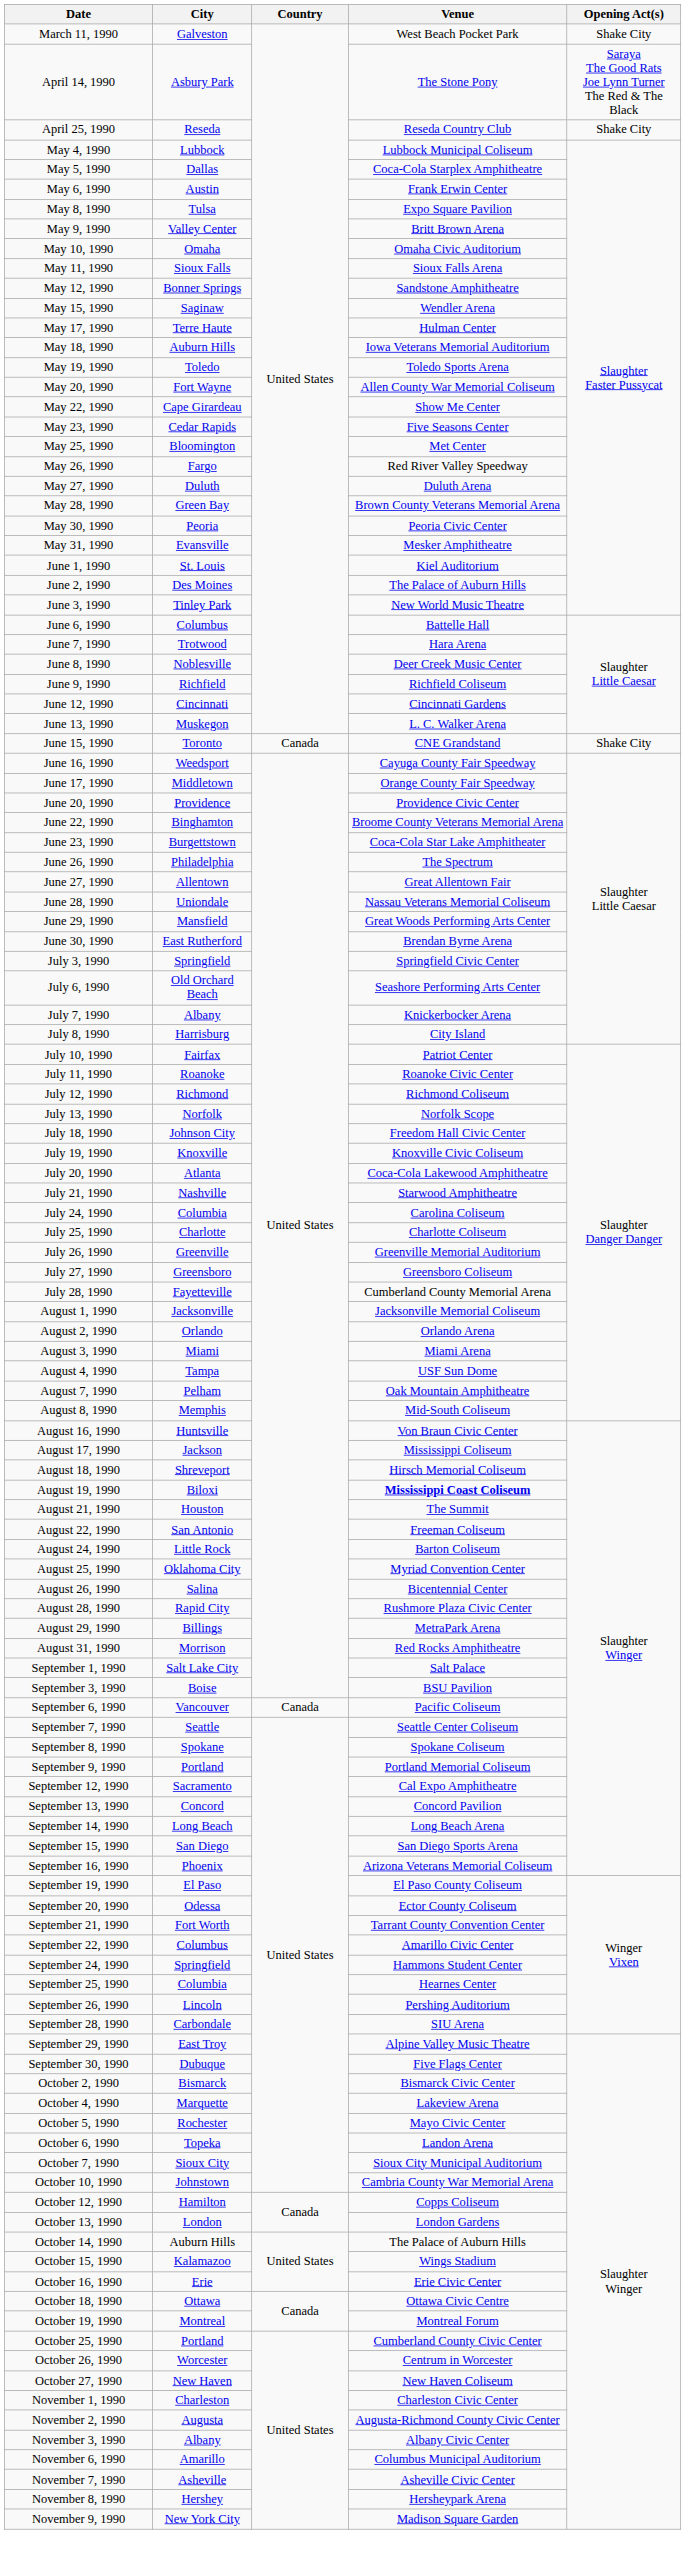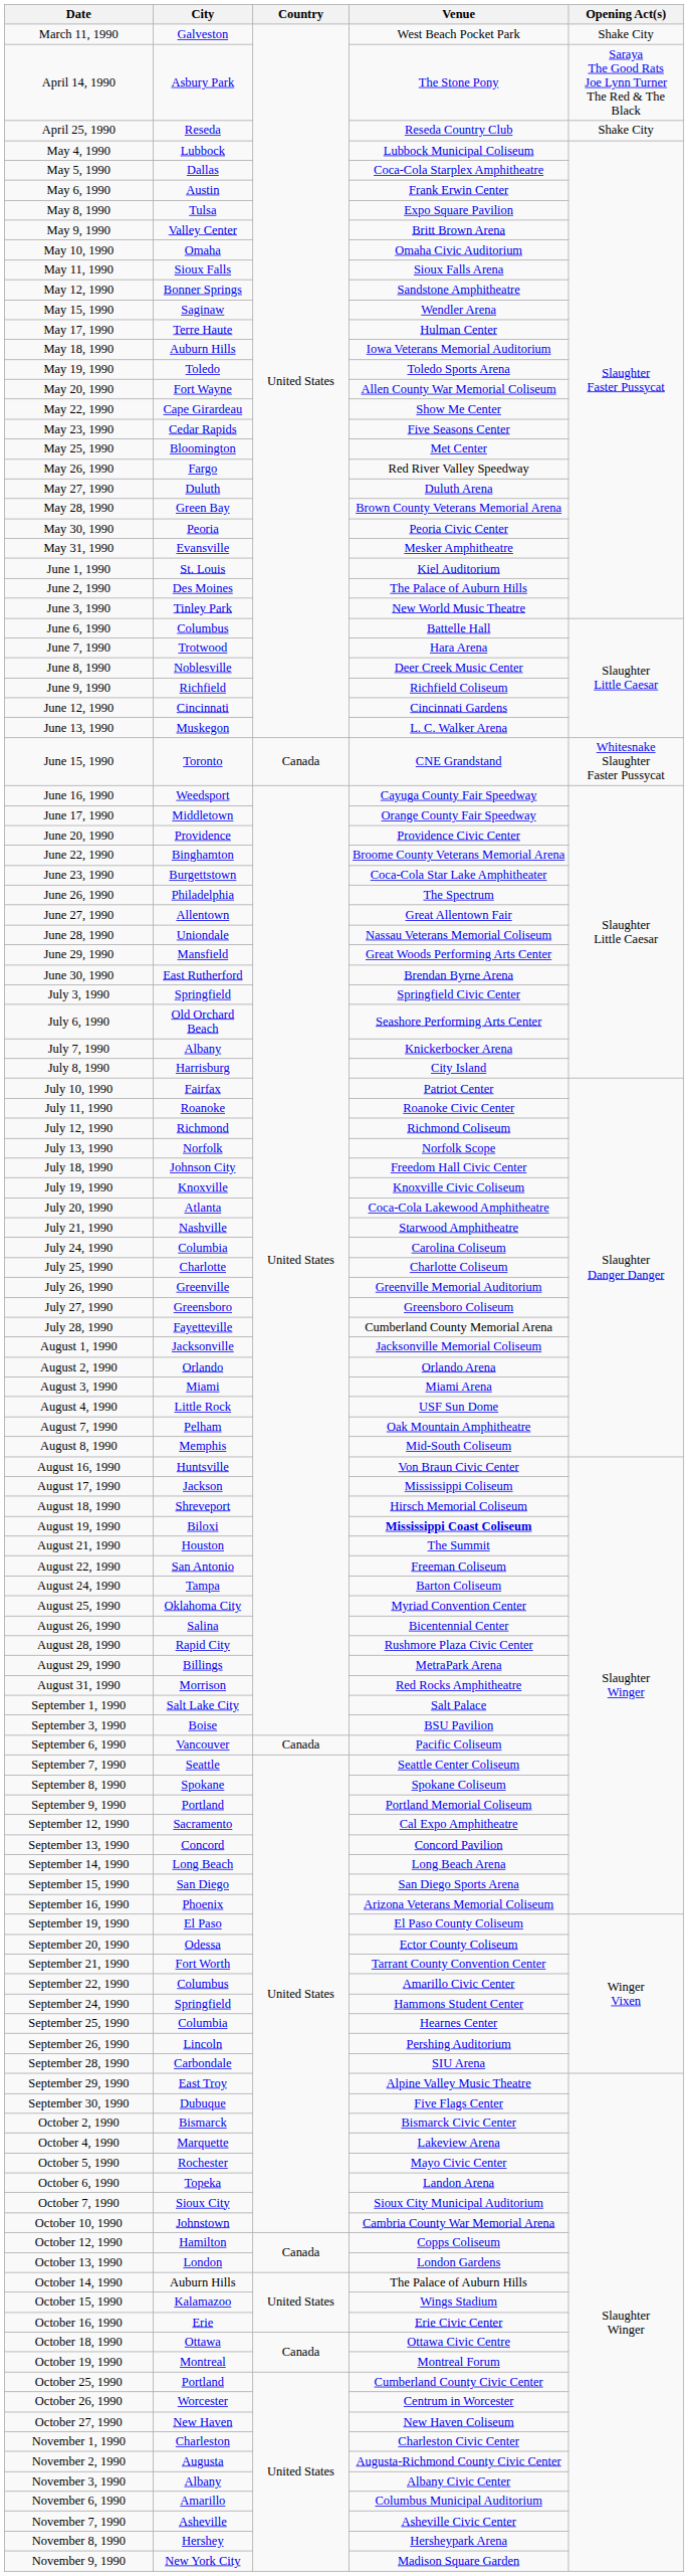 <table class="wikitable" style="text-align:center;">
 <tr>
 <th width="200">Date</th>
 <th width="125">City</th>
 <th width="125">Country</th>
 <th width="300">Venue</th>
 <th width="150">Opening Act(s)</th>
 </tr>
 <tr>
 <td>March 11, 1990</td>
 <td><a href='#'>Galveston</a></td>
 <td rowspan="33">United States</td>
 <td>West Beach Pocket Park</td>
 <td>Shake City</td>
 </tr>
 <tr>
 <td>April 14, 1990</td>
 <td><a href='#'>Asbury Park</a></td>
 <td><a href='#'>The Stone Pony</a></td>
 <td><a href='#'>Saraya</a><br><a href='#'>The Good Rats</a><br><a href='#'>Joe Lynn Turner</a><br>The Red & The Black</td>
 </tr>
 <tr>
 <td>April 25, 1990</td>
 <td><a href='#'>Reseda</a></td>
 <td><a href='#'>Reseda Country Club</a></td>
 <td>Shake City</td>
 </tr>
 <tr>
 <td>May 4, 1990</td>
 <td><a href='#'>Lubbock</a></td>
 <td><a href='#'>Lubbock Municipal Coliseum</a></td>
 <td rowspan="24"><a href='#'>Slaughter</a><br><a href='#'>Faster Pussycat</a></td>
 </tr>
 <tr>
 <td>May 5, 1990</td>
 <td><a href='#'>Dallas</a></td>
 <td><a href='#'>Coca-Cola Starplex Amphitheatre</a></td>
 </tr>
 <tr>
 <td>May 6, 1990</td>
 <td><a href='#'>Austin</a></td>
 <td><a href='#'>Frank Erwin Center</a></td>
 </tr>
 <tr>
 <td>May 8, 1990</td>
 <td><a href='#'>Tulsa</a></td>
 <td><a href='#'>Expo Square Pavilion</a></td>
 </tr>
 <tr>
 <td>May 9, 1990</td>
 <td><a href='#'>Valley Center</a></td>
 <td><a href='#'>Britt Brown Arena</a></td>
 </tr>
 <tr>
 <td>May 10, 1990</td>
 <td><a href='#'>Omaha</a></td>
 <td><a href='#'>Omaha Civic Auditorium</a></td>
 </tr>
 <tr>
 <td>May 11, 1990</td>
 <td><a href='#'>Sioux Falls</a></td>
 <td><a href='#'>Sioux Falls Arena</a></td>
 </tr>
 <tr>
 <td>May 12, 1990</td>
 <td><a href='#'>Bonner Springs</a></td>
 <td><a href='#'>Sandstone Amphitheatre</a></td>
 </tr>
 <tr>
 <td>May 15, 1990</td>
 <td><a href='#'>Saginaw</a></td>
 <td><a href='#'>Wendler Arena</a></td>
 </tr>
 <tr>
 <td>May 17, 1990</td>
 <td><a href='#'>Terre Haute</a></td>
 <td><a href='#'>Hulman Center</a></td>
 </tr>
 <tr>
 <td>May 18, 1990</td>
 <td><a href='#'>Auburn Hills</a></td>
 <td><a href='#'>Iowa Veterans Memorial Auditorium</a></td>
 </tr>
 <tr>
 <td>May 19, 1990</td>
 <td><a href='#'>Toledo</a></td>
 <td><a href='#'>Toledo Sports Arena</a></td>
 </tr>
 <tr>
 <td>May 20, 1990</td>
 <td><a href='#'>Fort Wayne</a></td>
 <td><a href='#'>Allen County War Memorial Coliseum</a></td>
 </tr>
 <tr>
 <td>May 22, 1990</td>
 <td><a href='#'>Cape Girardeau</a></td>
 <td><a href='#'>Show Me Center</a></td>
 </tr>
 <tr>
 <td>May 23, 1990</td>
 <td><a href='#'>Cedar Rapids</a></td>
 <td><a href='#'>Five Seasons Center</a></td>
 </tr>
 <tr>
 <td>May 25, 1990</td>
 <td><a href='#'>Bloomington</a></td>
 <td><a href='#'>Met Center</a></td>
 </tr>
 <tr>
 <td>May 26, 1990</td>
 <td><a href='#'>Fargo</a></td>
 <td>Red River Valley Speedway</td>
 </tr>
 <tr>
 <td>May 27, 1990</td>
 <td><a href='#'>Duluth</a></td>
 <td><a href='#'>Duluth Arena</a></td>
 </tr>
 <tr>
 <td>May 28, 1990</td>
 <td><a href='#'>Green Bay</a></td>
 <td><a href='#'>Brown County Veterans Memorial Arena</a></td>
 </tr>
 <tr>
 <td>May 30, 1990</td>
 <td><a href='#'>Peoria</a></td>
 <td><a href='#'>Peoria Civic Center</a></td>
 </tr>
 <tr>
 <td>May 31, 1990</td>
 <td><a href='#'>Evansville</a></td>
 <td><a href='#'>Mesker Amphitheatre</a></td>
 </tr>
 <tr>
 <td>June 1, 1990</td>
 <td><a href='#'>St. Louis</a></td>
 <td><a href='#'>Kiel Auditorium</a></td>
 </tr>
 <tr>
 <td>June 2, 1990</td>
 <td><a href='#'>Des Moines</a></td>
 <td><a href='#'>The Palace of Auburn Hills</a></td>
 </tr>
 <tr>
 <td>June 3, 1990</td>
 <td><a href='#'>Tinley Park</a></td>
 <td><a href='#'>New World Music Theatre</a></td>
 </tr>
 <tr>
 <td>June 6, 1990</td>
 <td><a href='#'>Columbus</a></td>
 <td><a href='#'>Battelle Hall</a></td>
 <td rowspan="6">Slaughter<br><a href='#'>Little Caesar</a></td>
 </tr>
 <tr>
 <td>June 7, 1990</td>
 <td><a href='#'>Trotwood</a></td>
 <td><a href='#'>Hara Arena</a></td>
 </tr>
 <tr>
 <td>June 8, 1990</td>
 <td><a href='#'>Noblesville</a></td>
 <td><a href='#'>Deer Creek Music Center</a></td>
 </tr>
 <tr>
 <td>June 9, 1990</td>
 <td><a href='#'>Richfield</a></td>
 <td><a href='#'>Richfield Coliseum</a></td>
 </tr>
 <tr>
 <td>June 12, 1990</td>
 <td><a href='#'>Cincinnati</a></td>
 <td><a href='#'>Cincinnati Gardens</a></td>
 </tr>
 <tr>
 <td>June 13, 1990</td>
 <td><a href='#'>Muskegon</a></td>
 <td><a href='#'>L. C. Walker Arena</a></td>
 </tr>
 <tr>
 <td>June 15, 1990</td>
 <td><a href='#'>Toronto</a></td>
 <td>Canada</td>
 <td><a href='#'>CNE Grandstand</a></td>
-<td>Shake City</td>
+<td><a href='#'>Whitesnake</a><br>Slaughter<br>Faster Pussycat</td>
 </tr>
 <tr>
 <td>June 16, 1990</td>
 <td><a href='#'>Weedsport</a></td>
 <td rowspan="47">United States</td>
 <td><a href='#'>Cayuga County Fair Speedway</a></td>
 <td rowspan="14">Slaughter<br>Little Caesar</td>
 </tr>
 <tr>
 <td>June 17, 1990</td>
 <td><a href='#'>Middletown</a></td>
 <td><a href='#'>Orange County Fair Speedway</a></td>
 </tr>
 <tr>
 <td>June 20, 1990</td>
 <td><a href='#'>Providence</a></td>
 <td><a href='#'>Providence Civic Center</a></td>
 </tr>
 <tr>
 <td>June 22, 1990</td>
 <td><a href='#'>Binghamton</a></td>
 <td><a href='#'>Broome County Veterans Memorial Arena</a></td>
 </tr>
 <tr>
 <td>June 23, 1990</td>
 <td><a href='#'>Burgettstown</a></td>
 <td><a href='#'>Coca-Cola Star Lake Amphitheater</a></td>
 </tr>
 <tr>
 <td>June 26, 1990</td>
 <td><a href='#'>Philadelphia</a></td>
 <td><a href='#'>The Spectrum</a></td>
 </tr>
 <tr>
 <td>June 27, 1990</td>
 <td><a href='#'>Allentown</a></td>
 <td><a href='#'>Great Allentown Fair</a></td>
 </tr>
 <tr>
 <td>June 28, 1990</td>
 <td><a href='#'>Uniondale</a></td>
 <td><a href='#'>Nassau Veterans Memorial Coliseum</a></td>
 </tr>
 <tr>
 <td>June 29, 1990</td>
 <td><a href='#'>Mansfield</a></td>
 <td><a href='#'>Great Woods Performing Arts Center</a></td>
 </tr>
 <tr>
 <td>June 30, 1990</td>
 <td><a href='#'>East Rutherford</a></td>
 <td><a href='#'>Brendan Byrne Arena</a></td>
 </tr>
 <tr>
 <td>July 3, 1990</td>
 <td><a href='#'>Springfield</a></td>
 <td><a href='#'>Springfield Civic Center</a></td>
 </tr>
 <tr>
 <td>July 6, 1990</td>
 <td><a href='#'>Old Orchard Beach</a></td>
 <td><a href='#'>Seashore Performing Arts Center</a></td>
 </tr>
 <tr>
 <td>July 7, 1990</td>
 <td><a href='#'>Albany</a></td>
 <td><a href='#'>Knickerbocker Arena</a></td>
 </tr>
 <tr>
 <td>July 8, 1990</td>
 <td><a href='#'>Harrisburg</a></td>
 <td><a href='#'>City Island</a></td>
 </tr>
 <tr>
 <td>July 10, 1990</td>
 <td><a href='#'>Fairfax</a></td>
 <td><a href='#'>Patriot Center</a></td>
 <td rowspan="19">Slaughter<br><a href='#'>Danger Danger</a></td>
 </tr>
 <tr>
 <td>July 11, 1990</td>
 <td><a href='#'>Roanoke</a></td>
 <td><a href='#'>Roanoke Civic Center</a></td>
 </tr>
 <tr>
 <td>July 12, 1990</td>
 <td><a href='#'>Richmond</a></td>
 <td><a href='#'>Richmond Coliseum</a></td>
 </tr>
 <tr>
 <td>July 13, 1990</td>
 <td><a href='#'>Norfolk</a></td>
 <td><a href='#'>Norfolk Scope</a></td>
 </tr>
 <tr>
 <td>July 18, 1990</td>
 <td><a href='#'>Johnson City</a></td>
 <td><a href='#'>Freedom Hall Civic Center</a></td>
 </tr>
 <tr>
 <td>July 19, 1990</td>
 <td><a href='#'>Knoxville</a></td>
 <td><a href='#'>Knoxville Civic Coliseum</a></td>
 </tr>
 <tr>
 <td>July 20, 1990</td>
 <td><a href='#'>Atlanta</a></td>
 <td><a href='#'>Coca-Cola Lakewood Amphitheatre</a></td>
 </tr>
 <tr>
 <td>July 21, 1990</td>
 <td><a href='#'>Nashville</a></td>
 <td><a href='#'>Starwood Amphitheatre</a></td>
 </tr>
 <tr>
 <td>July 24, 1990</td>
 <td><a href='#'>Columbia</a></td>
 <td><a href='#'>Carolina Coliseum</a></td>
 </tr>
 <tr>
 <td>July 25, 1990</td>
 <td><a href='#'>Charlotte</a></td>
 <td><a href='#'>Charlotte Coliseum</a></td>
 </tr>
 <tr>
 <td>July 26, 1990</td>
 <td><a href='#'>Greenville</a></td>
 <td><a href='#'>Greenville Memorial Auditorium</a></td>
 </tr>
 <tr>
 <td>July 27, 1990</td>
 <td><a href='#'>Greensboro</a></td>
 <td><a href='#'>Greensboro Coliseum</a></td>
 </tr>
 <tr>
 <td>July 28, 1990</td>
 <td><a href='#'>Fayetteville</a></td>
 <td>Cumberland County Memorial Arena</td>
 </tr>
 <tr>
 <td>August 1, 1990</td>
 <td><a href='#'>Jacksonville</a></td>
 <td><a href='#'>Jacksonville Memorial Coliseum</a></td>
 </tr>
 <tr>
 <td>August 2, 1990</td>
 <td><a href='#'>Orlando</a></td>
 <td><a href='#'>Orlando Arena</a></td>
 </tr>
 <tr>
 <td>August 3, 1990</td>
 <td><a href='#'>Miami</a></td>
 <td><a href='#'>Miami Arena</a></td>
 </tr>
 <tr>
 <td>August 4, 1990</td>
-<td><a href='#'>Tampa</a></td>
+<td><a href='#'>Little Rock</a></td>
 <td><a href='#'>USF Sun Dome</a></td>
 </tr>
 <tr>
 <td>August 7, 1990</td>
 <td><a href='#'>Pelham</a></td>
 <td><a href='#'>Oak Mountain Amphitheatre</a></td>
 </tr>
 <tr>
 <td>August 8, 1990</td>
 <td><a href='#'>Memphis</a></td>
 <td><a href='#'>Mid-South Coliseum</a></td>
 </tr>
 <tr>
 <td>August 16, 1990</td>
 <td><a href='#'>Huntsville</a></td>
 <td><a href='#'>Von Braun Civic Center</a></td>
 <td rowspan="23">Slaughter<br><a href='#'>Winger</a></td>
 </tr>
 <tr>
 <td>August 17, 1990</td>
 <td><a href='#'>Jackson</a></td>
 <td><a href='#'>Mississippi Coliseum</a></td>
 </tr>
 <tr>
 <td>August 18, 1990</td>
 <td><a href='#'>Shreveport</a></td>
 <td><a href='#'>Hirsch Memorial Coliseum</a></td>
 </tr>
 <tr>
 <td>August 19, 1990</td>
 <td><a href='#'>Biloxi</a></td>
 <td><strong><a href='#'>Mississippi Coast Coliseum</a></strong></td>
 </tr>
 <tr>
 <td>August 21, 1990</td>
 <td><a href='#'>Houston</a></td>
 <td><a href='#'>The Summit</a></td>
 </tr>
 <tr>
 <td>August 22, 1990</td>
 <td><a href='#'>San Antonio</a></td>
 <td><a href='#'>Freeman Coliseum</a></td>
 </tr>
 <tr>
 <td>August 24, 1990</td>
-<td><a href='#'>Little Rock</a></td>
+<td><a href='#'>Tampa</a></td>
 <td><a href='#'>Barton Coliseum</a></td>
 </tr>
 <tr>
 <td>August 25, 1990</td>
 <td><a href='#'>Oklahoma City</a></td>
 <td><a href='#'>Myriad Convention Center</a></td>
 </tr>
 <tr>
 <td>August 26, 1990</td>
 <td><a href='#'>Salina</a></td>
 <td><a href='#'>Bicentennial Center</a></td>
 </tr>
 <tr>
 <td>August 28, 1990</td>
 <td><a href='#'>Rapid City</a></td>
 <td><a href='#'>Rushmore Plaza Civic Center</a></td>
 </tr>
 <tr>
 <td>August 29, 1990</td>
 <td><a href='#'>Billings</a></td>
 <td><a href='#'>MetraPark Arena</a></td>
 </tr>
 <tr>
 <td>August 31, 1990</td>
 <td><a href='#'>Morrison</a></td>
 <td><a href='#'>Red Rocks Amphitheatre</a></td>
 </tr>
 <tr>
 <td>September 1, 1990</td>
 <td><a href='#'>Salt Lake City</a></td>
 <td><a href='#'>Salt Palace</a></td>
 </tr>
 <tr>
 <td>September 3, 1990</td>
 <td><a href='#'>Boise</a></td>
 <td><a href='#'>BSU Pavilion</a></td>
 </tr>
 <tr>
 <td>September 6, 1990</td>
 <td><a href='#'>Vancouver</a></td>
 <td>Canada</td>
 <td><a href='#'>Pacific Coliseum</a></td>
 </tr>
 <tr>
 <td>September 7, 1990</td>
 <td><a href='#'>Seattle</a></td>
 <td rowspan="24">United States</td>
 <td><a href='#'>Seattle Center Coliseum</a></td>
 </tr>
 <tr>
 <td>September 8, 1990</td>
 <td><a href='#'>Spokane</a></td>
 <td><a href='#'>Spokane Coliseum</a></td>
 </tr>
 <tr>
 <td>September 9, 1990</td>
 <td><a href='#'>Portland</a></td>
 <td><a href='#'>Portland Memorial Coliseum</a></td>
 </tr>
 <tr>
 <td>September 12, 1990</td>
 <td><a href='#'>Sacramento</a></td>
 <td><a href='#'>Cal Expo Amphitheatre</a></td>
 </tr>
 <tr>
 <td>September 13, 1990</td>
 <td><a href='#'>Concord</a></td>
 <td><a href='#'>Concord Pavilion</a></td>
 </tr>
 <tr>
 <td>September 14, 1990</td>
 <td><a href='#'>Long Beach</a></td>
 <td><a href='#'>Long Beach Arena</a></td>
 </tr>
 <tr>
 <td>September 15, 1990</td>
 <td><a href='#'>San Diego</a></td>
 <td><a href='#'>San Diego Sports Arena</a></td>
 </tr>
 <tr>
 <td>September 16, 1990</td>
 <td><a href='#'>Phoenix</a></td>
 <td><a href='#'>Arizona Veterans Memorial Coliseum</a></td>
 </tr>
 <tr>
 <td>September 19, 1990</td>
 <td><a href='#'>El Paso</a></td>
 <td><a href='#'>El Paso County Coliseum</a></td>
 <td rowspan="8">Winger<br><a href='#'>Vixen</a></td>
 </tr>
 <tr>
 <td>September 20, 1990</td>
 <td><a href='#'>Odessa</a></td>
 <td><a href='#'>Ector County Coliseum</a></td>
 </tr>
 <tr>
 <td>September 21, 1990</td>
 <td><a href='#'>Fort Worth</a></td>
 <td><a href='#'>Tarrant County Convention Center</a></td>
 </tr>
 <tr>
 <td>September 22, 1990</td>
 <td><a href='#'>Columbus</a></td>
 <td><a href='#'>Amarillo Civic Center</a></td>
 </tr>
 <tr>
 <td>September 24, 1990</td>
 <td><a href='#'>Springfield</a></td>
 <td><a href='#'>Hammons Student Center</a></td>
 </tr>
 <tr>
 <td>September 25, 1990</td>
 <td><a href='#'>Columbia</a></td>
 <td><a href='#'>Hearnes Center</a></td>
 </tr>
 <tr>
 <td>September 26, 1990</td>
 <td><a href='#'>Lincoln</a></td>
 <td><a href='#'>Pershing Auditorium</a></td>
 </tr>
 <tr>
 <td>September 28, 1990</td>
 <td><a href='#'>Carbondale</a></td>
 <td><a href='#'>SIU Arena</a></td>
 </tr>
 <tr>
 <td>September 29, 1990</td>
 <td><a href='#'>East Troy</a></td>
 <td><a href='#'>Alpine Valley Music Theatre</a></td>
 <td rowspan="25">Slaughter<br>Winger</td>
 </tr>
 <tr>
 <td>September 30, 1990</td>
 <td><a href='#'>Dubuque</a></td>
 <td><a href='#'>Five Flags Center</a></td>
 </tr>
 <tr>
 <td>October 2, 1990</td>
 <td><a href='#'>Bismarck</a></td>
 <td><a href='#'>Bismarck Civic Center</a></td>
 </tr>
 <tr>
 <td>October 4, 1990</td>
 <td><a href='#'>Marquette</a></td>
 <td><a href='#'>Lakeview Arena</a></td>
 </tr>
 <tr>
 <td>October 5, 1990</td>
 <td><a href='#'>Rochester</a></td>
 <td><a href='#'>Mayo Civic Center</a></td>
 </tr>
 <tr>
 <td>October 6, 1990</td>
 <td><a href='#'>Topeka</a></td>
 <td><a href='#'>Landon Arena</a></td>
 </tr>
 <tr>
 <td>October 7, 1990</td>
 <td><a href='#'>Sioux City</a></td>
 <td><a href='#'>Sioux City Municipal Auditorium</a></td>
 </tr>
 <tr>
 <td>October 10, 1990</td>
 <td><a href='#'>Johnstown</a></td>
 <td><a href='#'>Cambria County War Memorial Arena</a></td>
 </tr>
 <tr>
 <td>October 12, 1990</td>
 <td><a href='#'>Hamilton</a></td>
 <td rowspan="2">Canada</td>
 <td><a href='#'>Copps Coliseum</a></td>
 </tr>
 <tr>
 <td>October 13, 1990</td>
 <td><a href='#'>London</a></td>
 <td><a href='#'>London Gardens</a></td>
 </tr>
 <tr>
 <td>October 14, 1990</td>
 <td>Auburn Hills</td>
 <td rowspan="3">United States</td>
 <td>The Palace of Auburn Hills</td>
 </tr>
 <tr>
 <td>October 15, 1990</td>
 <td><a href='#'>Kalamazoo</a></td>
 <td><a href='#'>Wings Stadium</a></td>
 </tr>
 <tr>
 <td>October 16, 1990</td>
 <td><a href='#'>Erie</a></td>
 <td><a href='#'>Erie Civic Center</a></td>
 </tr>
 <tr>
 <td>October 18, 1990</td>
 <td><a href='#'>Ottawa</a></td>
 <td rowspan="2">Canada</td>
 <td><a href='#'>Ottawa Civic Centre</a></td>
 </tr>
 <tr>
 <td>October 19, 1990</td>
 <td><a href='#'>Montreal</a></td>
 <td><a href='#'>Montreal Forum</a></td>
 </tr>
 <tr>
 <td>October 25, 1990</td>
 <td><a href='#'>Portland</a></td>
 <td rowspan="10">United States</td>
 <td><a href='#'>Cumberland County Civic Center</a></td>
 </tr>
 <tr>
 <td>October 26, 1990</td>
 <td><a href='#'>Worcester</a></td>
 <td><a href='#'>Centrum in Worcester</a></td>
 </tr>
 <tr>
 <td>October 27, 1990</td>
 <td><a href='#'>New Haven</a></td>
 <td><a href='#'>New Haven Coliseum</a></td>
 </tr>
 <tr>
 <td>November 1, 1990</td>
 <td><a href='#'>Charleston</a></td>
 <td><a href='#'>Charleston Civic Center</a></td>
 </tr>
 <tr>
 <td>November 2, 1990</td>
 <td><a href='#'>Augusta</a></td>
 <td><a href='#'>Augusta-Richmond County Civic Center</a></td>
 </tr>
 <tr>
 <td>November 3, 1990</td>
 <td><a href='#'>Albany</a></td>
 <td><a href='#'>Albany Civic Center</a></td>
 </tr>
 <tr>
 <td>November 6, 1990</td>
 <td><a href='#'>Amarillo</a></td>
 <td><a href='#'>Columbus Municipal Auditorium</a></td>
 </tr>
 <tr>
 <td>November 7, 1990</td>
 <td><a href='#'>Asheville</a></td>
 <td><a href='#'>Asheville Civic Center</a></td>
 </tr>
 <tr>
 <td>November 8, 1990</td>
 <td><a href='#'>Hershey</a></td>
 <td><a href='#'>Hersheypark Arena</a></td>
 </tr>
 <tr>
 <td>November 9, 1990</td>
 <td><a href='#'>New York City</a></td>
 <td><a href='#'>Madison Square Garden</a></td>
 </tr>
 </table>
